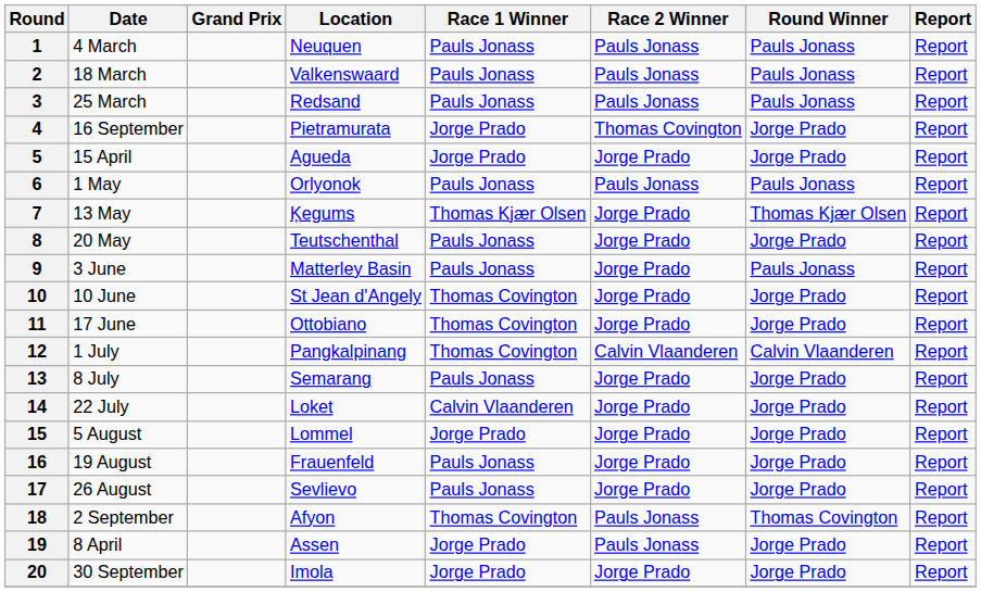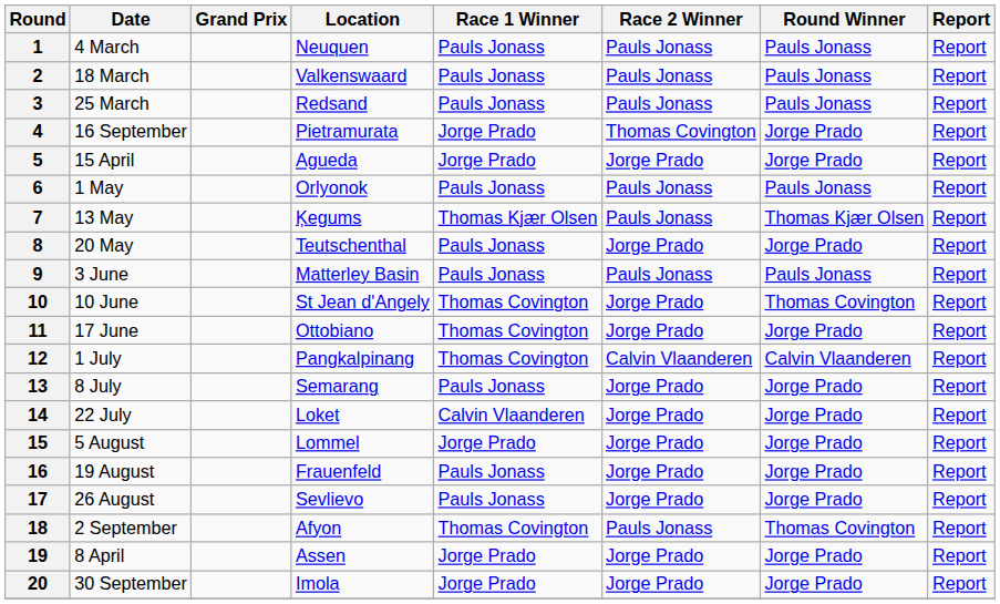 <table class="wikitable" style="font-size: 85%;">
 <tr>
 <th>Round</th>
 <th>Date</th>
 <th>Grand Prix</th>
 <th>Location</th>
 <th>Race 1 Winner</th>
 <th>Race 2 Winner</th>
 <th>Round Winner</th>
 <th>Report</th>
 </tr>
 <tr>
 <th>1</th>
 <td>4 March</td>
 <td></td>
 <td><a href='#'>Neuquen</a></td>
 <td> <a href='#'>Pauls Jonass</a></td>
 <td> <a href='#'>Pauls Jonass</a></td>
 <td> <a href='#'>Pauls Jonass</a></td>
 <td><a href='#'>Report</a></td>
 </tr>
 <tr>
 <th>2</th>
 <td>18 March</td>
 <td></td>
 <td><a href='#'>Valkenswaard</a></td>
 <td> <a href='#'>Pauls Jonass</a></td>
 <td> <a href='#'>Pauls Jonass</a></td>
 <td> <a href='#'>Pauls Jonass</a></td>
 <td><a href='#'>Report</a></td>
 </tr>
 <tr>
 <th>3</th>
 <td>25 March</td>
 <td></td>
 <td><a href='#'>Redsand</a></td>
 <td> <a href='#'>Pauls Jonass</a></td>
 <td> <a href='#'>Pauls Jonass</a></td>
 <td> <a href='#'>Pauls Jonass</a></td>
 <td><a href='#'>Report</a></td>
 </tr>
 <tr>
 <th>4</th>
 <td>16 September</td>
 <td></td>
 <td><a href='#'>Pietramurata</a></td>
 <td> <a href='#'>Jorge Prado</a></td>
 <td> <a href='#'>Thomas Covington</a></td>
 <td> <a href='#'>Jorge Prado</a></td>
 <td><a href='#'>Report</a></td>
 </tr>
 <tr>
 <th>5</th>
 <td>15 April</td>
 <td></td>
 <td><a href='#'>Agueda</a></td>
 <td> <a href='#'>Jorge Prado</a></td>
 <td> <a href='#'>Jorge Prado</a></td>
 <td> <a href='#'>Jorge Prado</a></td>
 <td><a href='#'>Report</a></td>
 </tr>
 <tr>
 <th>6</th>
 <td>1 May</td>
 <td></td>
 <td><a href='#'>Orlyonok</a></td>
 <td> <a href='#'>Pauls Jonass</a></td>
 <td> <a href='#'>Pauls Jonass</a></td>
 <td> <a href='#'>Pauls Jonass</a></td>
 <td><a href='#'>Report</a></td>
 </tr>
 <tr>
 <th>7</th>
 <td>13 May</td>
 <td></td>
 <td><a href='#'>Ķegums</a></td>
 <td> <a href='#'>Thomas Kjær Olsen</a></td>
-<td> <a href='#'>Jorge Prado</a></td>
+<td> <a href='#'>Pauls Jonass</a></td>
 <td> <a href='#'>Thomas Kjær Olsen</a></td>
 <td><a href='#'>Report</a></td>
 </tr>
 <tr>
 <th>8</th>
 <td>20 May</td>
 <td></td>
 <td><a href='#'>Teutschenthal</a></td>
 <td> <a href='#'>Pauls Jonass</a></td>
 <td> <a href='#'>Jorge Prado</a></td>
 <td> <a href='#'>Jorge Prado</a></td>
 <td><a href='#'>Report</a></td>
 </tr>
 <tr>
 <th>9</th>
 <td>3 June</td>
 <td></td>
 <td><a href='#'>Matterley Basin</a></td>
 <td> <a href='#'>Pauls Jonass</a></td>
-<td> <a href='#'>Jorge Prado</a></td>
+<td> <a href='#'>Pauls Jonass</a></td>
 <td> <a href='#'>Pauls Jonass</a></td>
 <td><a href='#'>Report</a></td>
 </tr>
 <tr>
 <th>10</th>
 <td>10 June</td>
 <td></td>
 <td><a href='#'>St Jean d'Angely</a></td>
 <td> <a href='#'>Thomas Covington</a></td>
 <td> <a href='#'>Jorge Prado</a></td>
-<td> <a href='#'>Jorge Prado</a></td>
+<td> <a href='#'>Thomas Covington</a></td>
 <td><a href='#'>Report</a></td>
 </tr>
 <tr>
 <th>11</th>
 <td>17 June</td>
 <td></td>
 <td><a href='#'>Ottobiano</a></td>
 <td> <a href='#'>Thomas Covington</a></td>
 <td> <a href='#'>Jorge Prado</a></td>
 <td> <a href='#'>Jorge Prado</a></td>
 <td><a href='#'>Report</a></td>
 </tr>
 <tr>
 <th>12</th>
 <td>1 July</td>
 <td></td>
 <td><a href='#'>Pangkalpinang</a></td>
 <td> <a href='#'>Thomas Covington</a></td>
 <td> <a href='#'>Calvin Vlaanderen</a></td>
 <td> <a href='#'>Calvin Vlaanderen</a></td>
 <td><a href='#'>Report</a></td>
 </tr>
 <tr>
 <th>13</th>
 <td>8 July</td>
 <td></td>
 <td><a href='#'>Semarang</a></td>
 <td> <a href='#'>Pauls Jonass</a></td>
 <td> <a href='#'>Jorge Prado</a></td>
 <td> <a href='#'>Jorge Prado</a></td>
 <td><a href='#'>Report</a></td>
 </tr>
 <tr>
 <th>14</th>
 <td>22 July</td>
 <td></td>
 <td><a href='#'>Loket</a></td>
 <td> <a href='#'>Calvin Vlaanderen</a></td>
 <td> <a href='#'>Jorge Prado</a></td>
 <td> <a href='#'>Jorge Prado</a></td>
 <td><a href='#'>Report</a></td>
 </tr>
 <tr>
 <th>15</th>
 <td>5 August</td>
 <td></td>
 <td><a href='#'>Lommel</a></td>
 <td> <a href='#'>Jorge Prado</a></td>
 <td> <a href='#'>Jorge Prado</a></td>
 <td> <a href='#'>Jorge Prado</a></td>
 <td><a href='#'>Report</a></td>
 </tr>
 <tr>
 <th>16</th>
 <td>19 August</td>
 <td></td>
 <td><a href='#'>Frauenfeld</a></td>
 <td> <a href='#'>Pauls Jonass</a></td>
 <td> <a href='#'>Jorge Prado</a></td>
 <td> <a href='#'>Jorge Prado</a></td>
 <td><a href='#'>Report</a></td>
 </tr>
 <tr>
 <th>17</th>
 <td>26 August</td>
 <td></td>
 <td><a href='#'>Sevlievo</a></td>
 <td> <a href='#'>Pauls Jonass</a></td>
 <td> <a href='#'>Jorge Prado</a></td>
 <td> <a href='#'>Jorge Prado</a></td>
 <td><a href='#'>Report</a></td>
 </tr>
 <tr>
 <th>18</th>
 <td>2 September</td>
 <td></td>
 <td><a href='#'>Afyon</a></td>
 <td> <a href='#'>Thomas Covington</a></td>
 <td> <a href='#'>Pauls Jonass</a></td>
 <td> <a href='#'>Thomas Covington</a></td>
 <td><a href='#'>Report</a></td>
 </tr>
 <tr>
 <th>19</th>
 <td>8 April</td>
 <td></td>
 <td><a href='#'>Assen</a></td>
 <td> <a href='#'>Jorge Prado</a></td>
-<td> <a href='#'>Pauls Jonass</a></td>
+<td> <a href='#'>Jorge Prado</a></td>
 <td> <a href='#'>Jorge Prado</a></td>
 <td><a href='#'>Report</a></td>
 </tr>
 <tr>
 <th>20</th>
 <td>30 September</td>
 <td></td>
 <td><a href='#'>Imola</a></td>
 <td> <a href='#'>Jorge Prado</a></td>
 <td> <a href='#'>Jorge Prado</a></td>
 <td> <a href='#'>Jorge Prado</a></td>
 <td><a href='#'>Report</a></td>
 </tr>
 <tr>
 </tr>
 </table>
